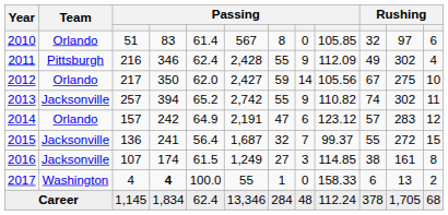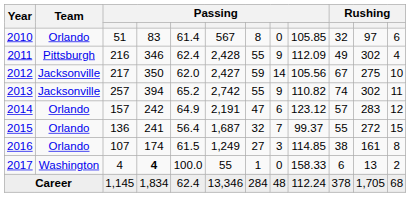 <table class="wikitable sortable" style="text-align:center">
 <tr>
 <th rowspan=2>Year</th>
 <th rowspan=2>Team</th>
 <th colspan=7>Passing</th>
 <th colspan=3>Rushing</th>
 </tr>
 <tr>
 <th></th>
 <th></th>
 <th></th>
 <th></th>
 <th></th>
 <th></th>
 <th></th>
 <th></th>
 <th></th>
 <th></th>
 </tr>
 <tr>
 <td><a href='#'>2010</a></td>
 <td><a href='#'>Orlando</a></td>
 <td>51</td>
 <td>83</td>
 <td>61.4</td>
 <td>567</td>
 <td>8</td>
 <td>0</td>
 <td>105.85</td>
 <td>32</td>
 <td>97</td>
 <td>6</td>
 </tr>
 <tr>
 <td><a href='#'>2011</a></td>
 <td><a href='#'>Pittsburgh</a></td>
 <td>216</td>
 <td>346</td>
 <td>62.4</td>
 <td>2,428</td>
 <td>55</td>
 <td>9</td>
 <td>112.09</td>
 <td>49</td>
 <td>302</td>
 <td>4</td>
 </tr>
 <tr>
 <td><a href='#'>2012</a></td>
-<td><a href='#'>Orlando</a></td>
+<td><a href='#'>Jacksonville</a></td>
 <td>217</td>
 <td>350</td>
 <td>62.0</td>
 <td>2,427</td>
 <td>59</td>
 <td>14</td>
 <td>105.56</td>
 <td>67</td>
 <td>275</td>
 <td>10</td>
 </tr>
 <tr>
 <td><a href='#'>2013</a></td>
 <td><a href='#'>Jacksonville</a></td>
 <td>257</td>
 <td>394</td>
 <td>65.2</td>
 <td>2,742</td>
 <td>55</td>
 <td>9</td>
 <td>110.82</td>
 <td>74</td>
 <td>302</td>
 <td>11</td>
 </tr>
 <tr>
 <td><a href='#'>2014</a></td>
 <td><a href='#'>Orlando</a></td>
 <td>157</td>
 <td>242</td>
 <td>64.9</td>
 <td>2,191</td>
 <td>47</td>
 <td>6</td>
 <td>123.12</td>
 <td>57</td>
 <td>283</td>
 <td>12</td>
 </tr>
 <tr>
 <td><a href='#'>2015</a></td>
-<td><a href='#'>Jacksonville</a></td>
+<td><a href='#'>Orlando</a></td>
 <td>136</td>
 <td>241</td>
 <td>56.4</td>
 <td>1,687</td>
 <td>32</td>
 <td>7</td>
 <td>99.37</td>
 <td>55</td>
 <td>272</td>
 <td>15</td>
 </tr>
 <tr>
 <td><a href='#'>2016</a></td>
-<td><a href='#'>Jacksonville</a></td>
+<td><a href='#'>Orlando</a></td>
 <td>107</td>
 <td>174</td>
 <td>61.5</td>
 <td>1,249</td>
 <td>27</td>
 <td>3</td>
 <td>114.85</td>
 <td>38</td>
 <td>161</td>
 <td>8</td>
 </tr>
 <tr>
 <td><a href='#'>2017</a></td>
 <td><a href='#'>Washington</a></td>
 <td>4</td>
 <td><strong>4</strong></td>
 <td>100.0</td>
 <td>55</td>
 <td>1</td>
 <td>0</td>
 <td>158.33</td>
 <td>6</td>
 <td>13</td>
 <td>2</td>
 </tr>
 <tr class="sortbottom" style="background:#eee;">
 <td colspan=2><strong>Career</strong></td>
 <td>1,145</td>
 <td>1,834</td>
 <td>62.4</td>
 <td>13,346</td>
 <td>284</td>
 <td>48</td>
 <td>112.24</td>
 <td>378</td>
 <td>1,705</td>
 <td>68</td>
 </tr>
 </table>
